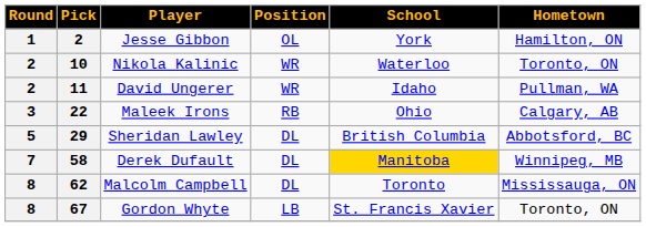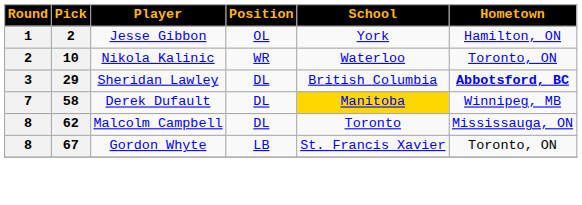 <table class="wikitable" style="font-size: 95%;">
 <tr>
 <th style="background:black;color:#FFB60F;">Round</th>
 <th style="background:black;color:#FFB60F;">Pick</th>
 <th style="background:black;color:#FFB60F;">Player</th>
 <th style="background:black;color:#FFB60F;">Position</th>
 <th style="background:black;color:#FFB60F;">School</th>
 <th style="background:black;color:#FFB60F;">Hometown</th>
 </tr>
 <tr align="center">
 <th align="center"><strong>1</strong></th>
 <th><strong>2</strong></th>
 <td><a href='#'>Jesse Gibbon</a></td>
 <td><a href='#'>OL</a></td>
 <td><a href='#'>York</a></td>
 <td><a href='#'>Hamilton, ON</a></td>
 </tr>
 <tr align="center">
 <th align="center"><strong>2</strong></th>
 <th><strong>10</strong></th>
 <td><a href='#'>Nikola Kalinic</a></td>
 <td><a href='#'>WR</a></td>
 <td><a href='#'>Waterloo</a></td>
 <td><a href='#'>Toronto, ON</a></td>
 </tr>
 <tr align="center">
-<th align="center"><strong>2</strong></th>
-<th><strong>11</strong></th>
-<td><a href='#'>David Ungerer</a></td>
-<td><a href='#'>WR</a></td>
-<td><a href='#'>Idaho</a></td>
-<td><a href='#'>Pullman, WA</a></td>
-</tr>
-<tr align="center">
 <th align="center"><strong>3</strong></th>
-<th><strong>22</strong></th>
-<td><a href='#'>Maleek Irons</a></td>
-<td><a href='#'>RB</a></td>
-<td><a href='#'>Ohio</a></td>
-<td><a href='#'>Calgary, AB</a></td>
-</tr>
-<tr align="center">
-<th align="center"><strong>5</strong></th>
 <th><strong>29</strong></th>
 <td><a href='#'>Sheridan Lawley</a></td>
 <td><a href='#'>DL</a></td>
 <td><a href='#'>British Columbia</a></td>
-<td><a href='#'>Abbotsford, BC</a></td>
+<td><strong><a href='#'>Abbotsford, BC</a></strong></td>
 </tr>
 <tr align="center">
 <th align="center"><strong>7</strong></th>
 <th><strong>58</strong></th>
 <td><a href='#'>Derek Dufault</a></td>
 <td><a href='#'>DL</a></td>
 <td style="background: gold;"><a href='#'>Manitoba</a></td>
 <td><a href='#'>Winnipeg, MB</a></td>
 </tr>
 <tr align="center">
 <th align="center"><strong>8</strong></th>
 <th><strong>62</strong></th>
 <td><a href='#'>Malcolm Campbell</a></td>
 <td><a href='#'>DL</a></td>
 <td><a href='#'>Toronto</a></td>
 <td><a href='#'>Mississauga, ON</a></td>
 </tr>
 <tr align="center">
 <th align="center"><strong>8</strong></th>
 <th><strong>67</strong></th>
 <td><a href='#'>Gordon Whyte</a></td>
 <td><a href='#'>LB</a></td>
 <td><a href='#'>St. Francis Xavier</a></td>
 <td>Toronto, ON</td>
 </tr>
 <tr>
 </tr>
 </table>
